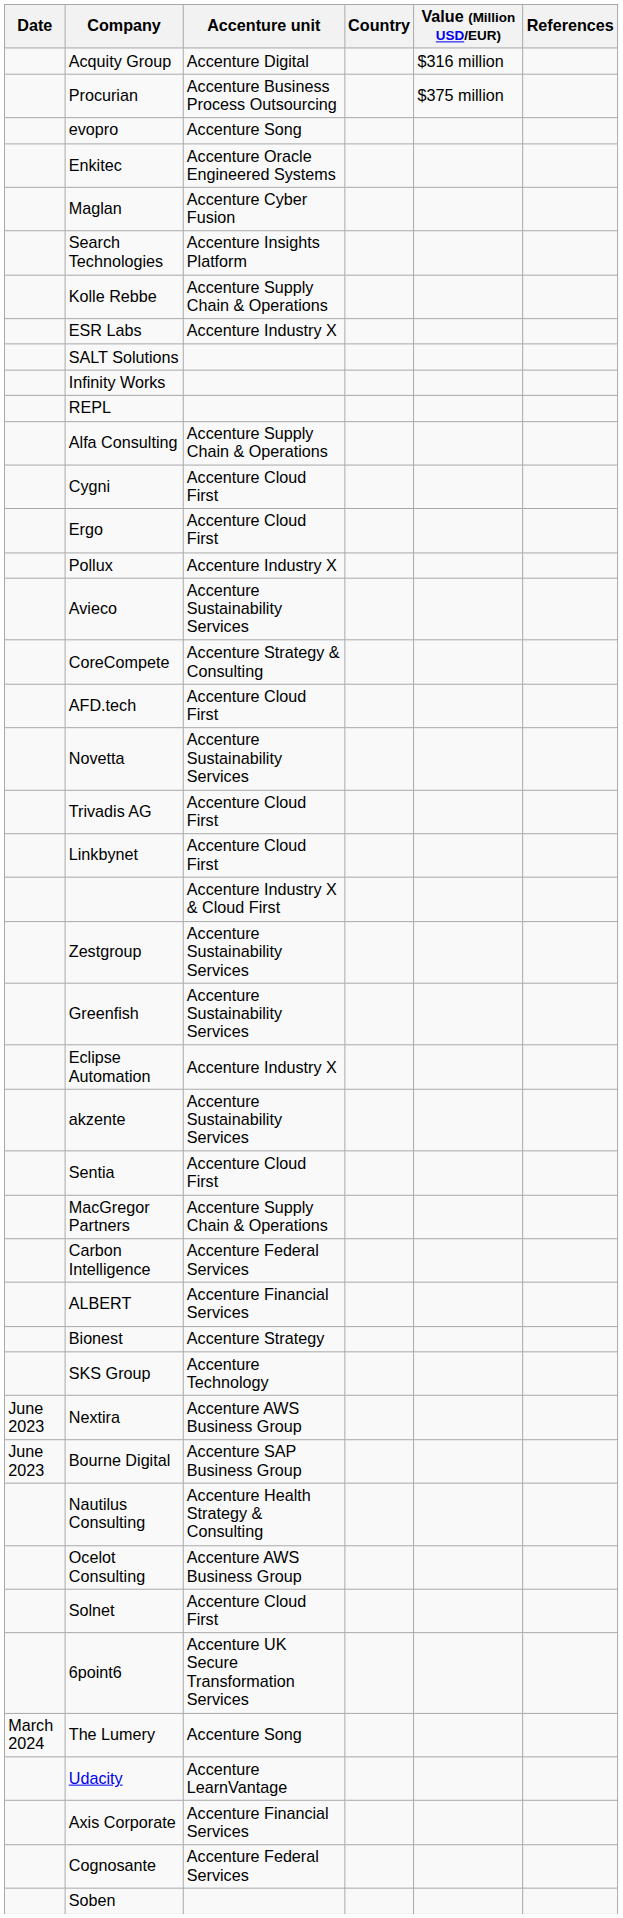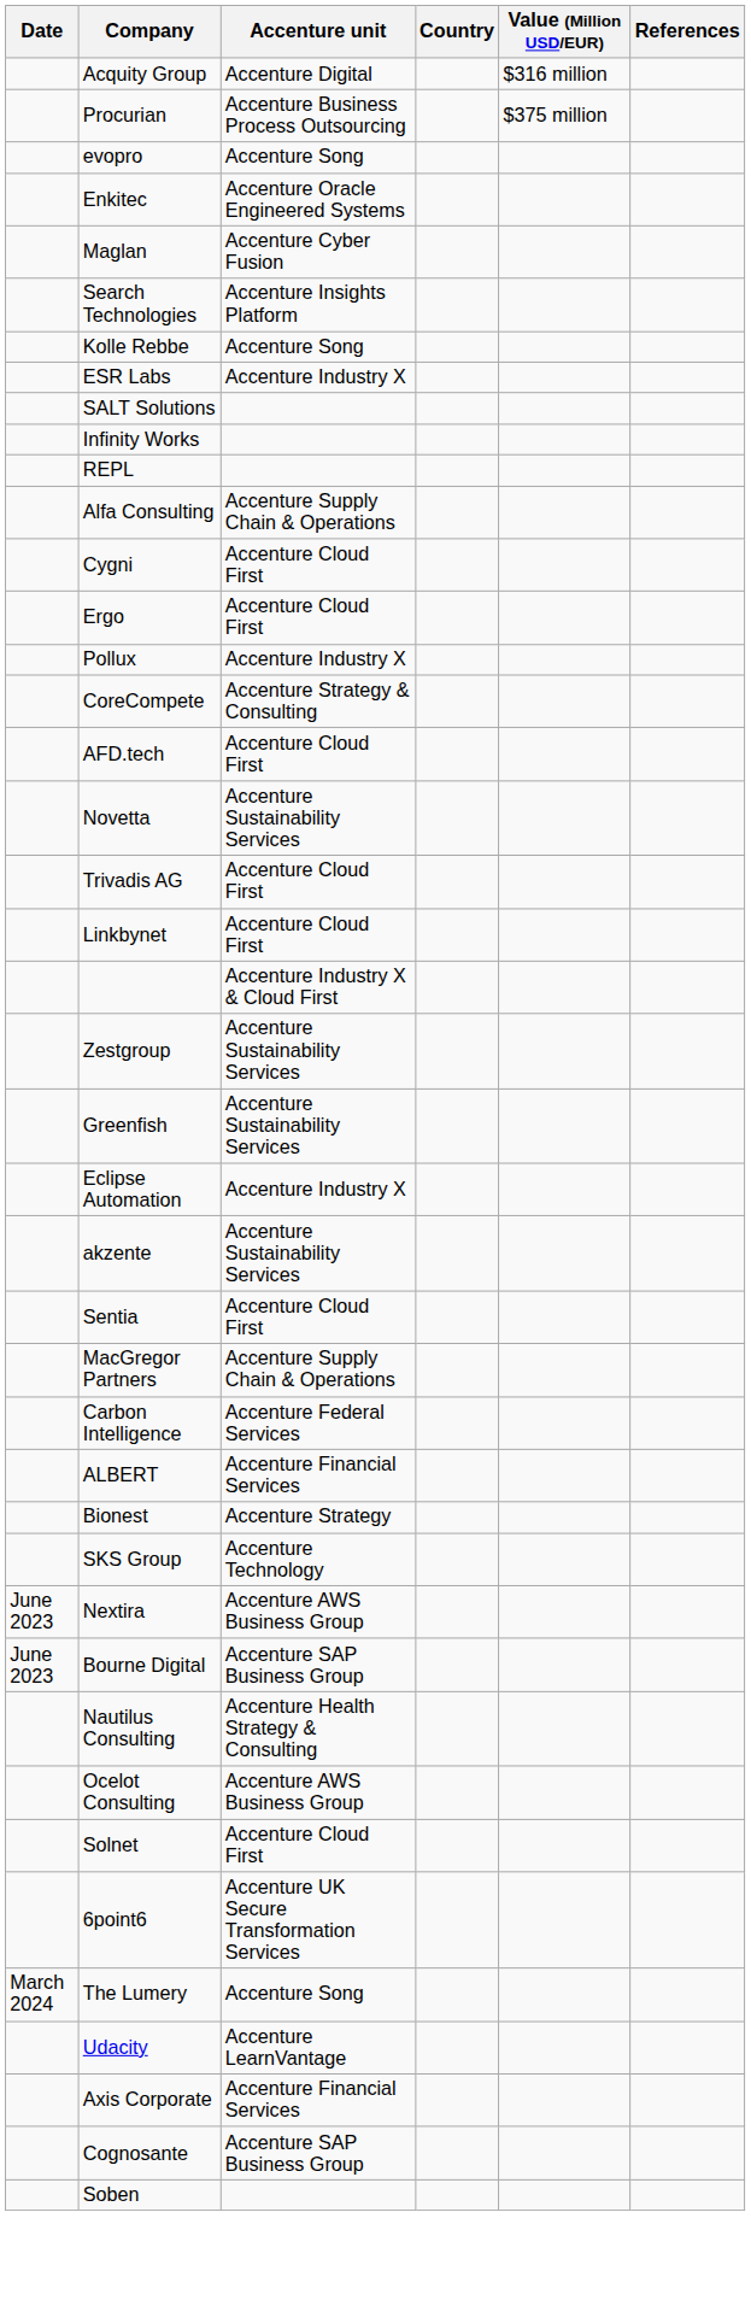 <table class="wikitable sortable" border="1">
 <tr>
 <th>Date</th>
 <th>Company</th>
 <th>Accenture unit</th>
 <th>Country</th>
 <th>Value <small>(Million <a href='#'>USD</a>/EUR)</small></th>
 <th class="unsortable">References</th>
 </tr>
 <tr>
 <td></td>
 <td>Acquity Group</td>
 <td>Accenture Digital</td>
 <td></td>
 <td>$316 million</td>
 <td></td>
 </tr>
 <tr>
 <td></td>
 <td>Procurian</td>
 <td>Accenture Business Process Outsourcing</td>
 <td></td>
 <td>$375 million</td>
 <td></td>
 </tr>
 <tr>
 <td></td>
 <td>evopro</td>
 <td>Accenture Song</td>
 <td></td>
 <td></td>
 <td></td>
 </tr>
 <tr>
 <td></td>
 <td>Enkitec</td>
 <td>Accenture Oracle Engineered Systems</td>
 <td></td>
 <td></td>
 <td></td>
 </tr>
 <tr>
 <td></td>
 <td>Maglan</td>
 <td>Accenture Cyber Fusion</td>
 <td></td>
 <td></td>
 <td></td>
 </tr>
 <tr>
 <td></td>
 <td>Search Technologies</td>
 <td>Accenture Insights Platform</td>
 <td></td>
 <td></td>
 <td></td>
 </tr>
 <tr>
 <td></td>
 <td>Kolle Rebbe</td>
-<td>Accenture Supply Chain & Operations</td>
+<td>Accenture Song</td>
 <td></td>
 <td></td>
 <td></td>
 </tr>
 <tr>
 <td></td>
 <td>ESR Labs</td>
 <td>Accenture Industry X</td>
 <td></td>
 <td></td>
 <td></td>
 </tr>
 <tr>
 <td></td>
 <td>SALT Solutions</td>
 <td></td>
 <td></td>
 <td></td>
 <td></td>
 </tr>
 <tr>
 <td></td>
 <td>Infinity Works</td>
 <td></td>
 <td></td>
 <td></td>
 <td></td>
 </tr>
 <tr>
 <td></td>
 <td>REPL</td>
 <td></td>
 <td></td>
 <td></td>
 <td></td>
 </tr>
 <tr>
 <td></td>
 <td>Alfa Consulting</td>
 <td>Accenture Supply Chain & Operations</td>
 <td></td>
 <td></td>
 <td></td>
 </tr>
 <tr>
 <td></td>
 <td>Cygni</td>
 <td>Accenture Cloud First</td>
 <td></td>
 <td></td>
 <td></td>
 </tr>
 <tr>
 <td></td>
 <td>Ergo</td>
 <td>Accenture Cloud First</td>
 <td></td>
 <td></td>
 <td></td>
 </tr>
 <tr>
 <td></td>
 <td>Pollux</td>
 <td>Accenture Industry X</td>
-<td></td>
-<td></td>
-<td></td>
-</tr>
-<tr>
-<td></td>
-<td>Avieco</td>
-<td>Accenture Sustainability Services</td>
 <td></td>
 <td></td>
 <td></td>
 </tr>
 <tr>
 <td></td>
 <td>CoreCompete</td>
 <td>Accenture Strategy & Consulting</td>
 <td></td>
 <td></td>
 <td></td>
 </tr>
 <tr>
 <td></td>
 <td>AFD.tech</td>
 <td>Accenture Cloud First</td>
 <td></td>
 <td></td>
 <td></td>
 </tr>
 <tr>
 <td></td>
 <td>Novetta</td>
 <td>Accenture Sustainability Services</td>
 <td></td>
 <td></td>
 <td></td>
 </tr>
 <tr>
 <td></td>
 <td>Trivadis AG</td>
 <td>Accenture Cloud First</td>
 <td></td>
 <td></td>
 <td></td>
 </tr>
 <tr>
 <td></td>
 <td>Linkbynet</td>
 <td>Accenture Cloud First</td>
 <td></td>
 <td></td>
 <td></td>
 </tr>
 <tr>
 <td></td>
 <td></td>
 <td>Accenture Industry X & Cloud First</td>
 <td></td>
 <td></td>
 <td></td>
 </tr>
 <tr>
 <td></td>
 <td>Zestgroup</td>
 <td>Accenture Sustainability Services</td>
 <td></td>
 <td></td>
 <td></td>
 </tr>
 <tr>
 <td></td>
 <td>Greenfish</td>
 <td>Accenture Sustainability Services</td>
 <td></td>
 <td></td>
 <td></td>
 </tr>
 <tr>
 <td></td>
 <td>Eclipse Automation</td>
 <td>Accenture Industry X</td>
 <td></td>
 <td></td>
 <td></td>
 </tr>
 <tr>
 <td></td>
 <td>akzente</td>
 <td>Accenture Sustainability Services</td>
 <td></td>
 <td></td>
 <td></td>
 </tr>
 <tr>
 <td></td>
 <td>Sentia</td>
 <td>Accenture Cloud First</td>
 <td></td>
 <td></td>
 <td></td>
 </tr>
 <tr>
 <td></td>
 <td>MacGregor Partners</td>
 <td>Accenture Supply Chain & Operations</td>
 <td></td>
 <td></td>
 <td></td>
 </tr>
 <tr>
 <td></td>
 <td>Carbon Intelligence</td>
 <td>Accenture Federal Services</td>
 <td></td>
 <td></td>
 <td></td>
 </tr>
 <tr>
 <td></td>
 <td>ALBERT</td>
 <td>Accenture Financial Services</td>
 <td></td>
 <td></td>
 <td></td>
 </tr>
 <tr>
 <td></td>
 <td>Bionest</td>
 <td>Accenture Strategy</td>
 <td></td>
 <td></td>
 <td></td>
 </tr>
 <tr>
 <td></td>
 <td>SKS Group</td>
 <td>Accenture Technology</td>
 <td></td>
 <td></td>
 <td></td>
 </tr>
 <tr>
 <td>June 2023</td>
 <td>Nextira</td>
 <td>Accenture AWS Business Group</td>
 <td></td>
 <td></td>
 <td></td>
 </tr>
 <tr>
 <td>June 2023</td>
 <td>Bourne Digital</td>
 <td>Accenture SAP Business Group</td>
 <td></td>
 <td></td>
 <td></td>
 </tr>
 <tr>
 <td></td>
 <td>Nautilus Consulting</td>
 <td>Accenture Health Strategy & Consulting</td>
 <td></td>
 <td></td>
 <td></td>
 </tr>
 <tr>
 <td></td>
 <td>Ocelot Consulting</td>
 <td>Accenture AWS Business Group</td>
 <td></td>
 <td></td>
 <td></td>
 </tr>
 <tr>
 <td></td>
 <td>Solnet</td>
 <td>Accenture Cloud First</td>
 <td></td>
 <td></td>
 <td></td>
 </tr>
 <tr>
 <td></td>
 <td>6point6</td>
 <td>Accenture UK Secure Transformation Services</td>
 <td></td>
 <td></td>
 <td></td>
 </tr>
 <tr>
 <td>March 2024</td>
 <td>The Lumery</td>
 <td>Accenture Song</td>
 <td></td>
 <td></td>
 <td></td>
 </tr>
 <tr>
 <td></td>
 <td><a href='#'>Udacity</a></td>
 <td>Accenture LearnVantage</td>
 <td></td>
 <td></td>
 <td></td>
 </tr>
 <tr>
 <td></td>
 <td>Axis Corporate</td>
 <td>Accenture Financial Services</td>
 <td></td>
 <td></td>
 <td></td>
 </tr>
 <tr>
 <td></td>
 <td>Cognosante</td>
-<td>Accenture Federal Services</td>
+<td>Accenture SAP Business Group</td>
 <td></td>
 <td></td>
 <td></td>
 </tr>
 <tr>
 <td></td>
 <td>Soben</td>
 <td></td>
 <td></td>
 <td></td>
 <td></td>
 </tr>
 </table>
